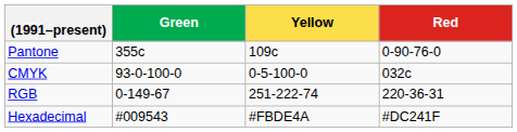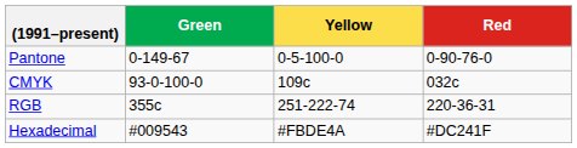 <table class="wikitable" width="600px" border="1" cellpadding="2" cellspacing="0" style="background: #f9f9f9; border: 1px solid #aaaaaa; border-collapse: collapse; white-space: nowrap; text-align: left">
 <tr style="text-align: center; background: #eee">
 <th><br>(1991–present)</th>
 <th style="background:#00AA4F; color:#FFF; width:150px">Green</th>
 <th style="background:#FBDE4A; color:#000; width:150px">Yellow</th>
 <th style="background:#DC241F; color:#FFF; width:150px">Red</th>
 </tr>
 <tr>
 <td><a href='#'>Pantone</a></td>
-<td>355c</td>
-<td>109c</td>
+<td>0-149-67</td>
+<td>0-5-100-0</td>
 <td>0-90-76-0</td>
 </tr>
 <tr>
 <td><a href='#'>CMYK</a></td>
 <td>93-0-100-0</td>
-<td>0-5-100-0</td>
+<td>109c</td>
 <td>032c</td>
 </tr>
 <tr>
 <td><a href='#'>RGB</a></td>
-<td>0-149-67</td>
+<td>355c</td>
 <td>251-222-74</td>
 <td>220-36-31</td>
 </tr>
 <tr>
 <td><a href='#'>Hexadecimal</a></td>
 <td>#009543</td>
 <td>#FBDE4A</td>
 <td>#DC241F</td>
 </tr>
 </table>
